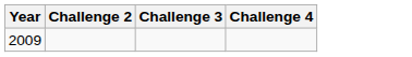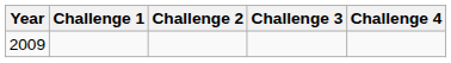 <table class="wikitable sortable" style="font-size:95%">
 <tr>
 <th>Year</th>
+<th>Challenge 1</th>
 <th>Challenge 2</th>
 <th>Challenge 3</th>
 <th>Challenge 4</th>
 </tr>
 <tr ---->
 <td>2009</td>
 <td></td>
 <td></td>
 <td></td>
+<td></td>
 </tr>
 </table>
